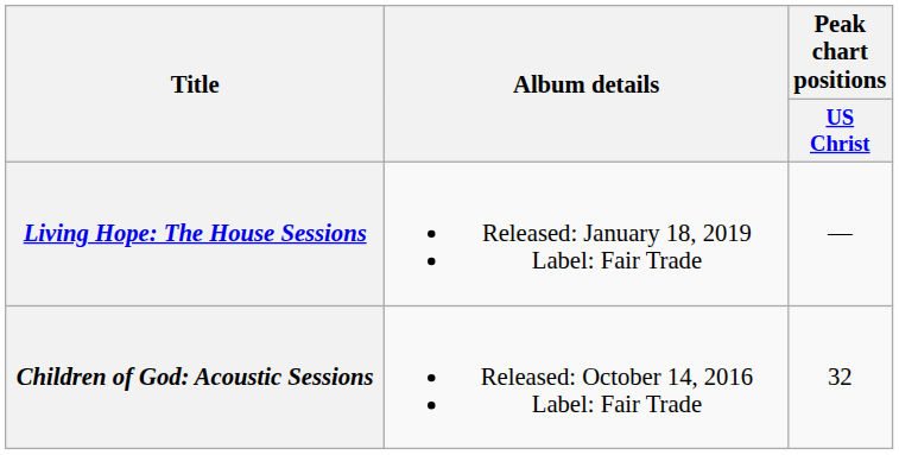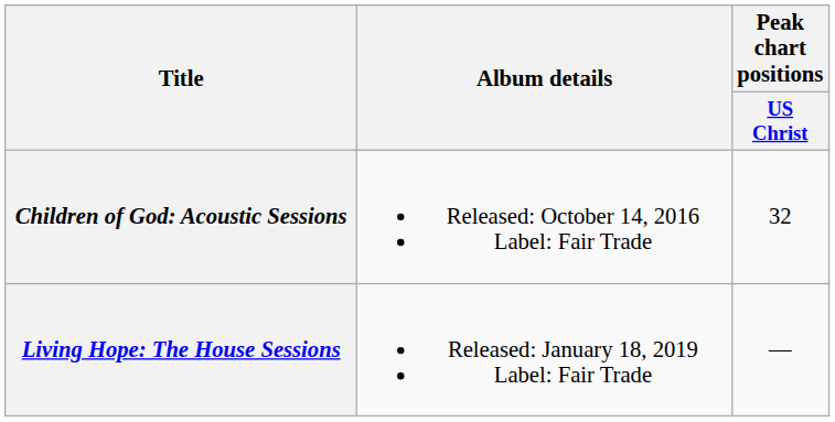 <table class="wikitable plainrowheaders" style="text-align:center;">
 <tr>
 <th scope="col" rowspan="2" style="width:15em;">Title</th>
 <th scope="col" rowspan="2" style="width:16em;">Album details</th>
 <th scope="col" colspan="1">Peak chart positions</th>
 </tr>
 <tr>
 <th style="width:3em; font-size:90%"><a href='#'>US<br>Christ</a><br></th>
 </tr>
 <tr>
+<th scope="row"><em>Children of God: Acoustic Sessions</em></th>
+<td><br><ul><li>Released: October 14, 2016</li><li>Label: Fair Trade</li></ul></td>
+<td>32</td>
+</tr>
+<tr>
 <th scope="row"><em><a href='#'>Living Hope: The House Sessions</a></em></th>
 <td><br><ul><li>Released: January 18, 2019</li><li>Label: Fair Trade</li></ul></td>
 <td>—</td>
 </tr>
-<tr>
-<th scope="row"><em>Children of God: Acoustic Sessions</em></th>
-<td><br><ul><li>Released: October 14, 2016</li><li>Label: Fair Trade</li></ul></td>
-<td>32</td>
-</tr>
 </table>
